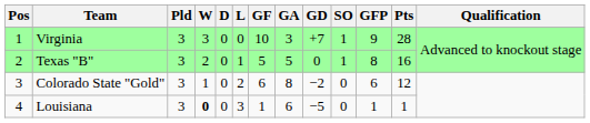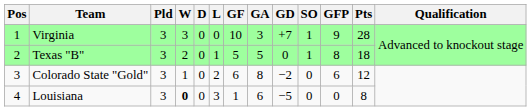 <table class="wikitable" style="text-align:center">
 <tr>
 <th>Pos</th>
 <th>Team</th>
 <th>Pld</th>
 <th>W</th>
 <th>D</th>
 <th>L</th>
 <th>GF</th>
 <th>GA</th>
 <th>GD</th>
 <th>SO</th>
 <th>GFP</th>
 <th>Pts</th>
 <th>Qualification</th>
 </tr>
 <tr bgcolor="#9eff9e">
 <td>1</td>
 <td style="text-align:left">Virginia</td>
 <td>3</td>
 <td>3</td>
 <td>0</td>
 <td>0</td>
 <td>10</td>
 <td>3</td>
 <td>+7</td>
 <td>1</td>
 <td>9</td>
 <td>28</td>
 <td rowspan="2">Advanced to knockout stage</td>
 </tr>
 <tr bgcolor="#9eff9e">
 <td>2</td>
 <td style="text-align:left">Texas "B"</td>
 <td>3</td>
 <td>2</td>
 <td>0</td>
 <td>1</td>
 <td>5</td>
 <td>5</td>
 <td>0</td>
 <td>1</td>
 <td>8</td>
-<td>16</td>
+<td>18</td>
 </tr>
 <tr>
 <td>3</td>
 <td style="text-align:left">Colorado State "Gold"</td>
 <td>3</td>
 <td>1</td>
 <td>0</td>
 <td>2</td>
 <td>6</td>
 <td>8</td>
 <td>−2</td>
 <td>0</td>
 <td>6</td>
 <td>12</td>
 <td rowspan="2"></td>
 </tr>
 <tr>
 <td>4</td>
 <td style="text-align:left">Louisiana</td>
 <td>3</td>
 <td><strong>0</strong></td>
 <td>0</td>
 <td>3</td>
 <td>1</td>
 <td>6</td>
 <td>−5</td>
 <td>0</td>
-<td>1</td>
-<td>1</td>
+<td>0</td>
+<td>8</td>
 </tr>
 </table>
